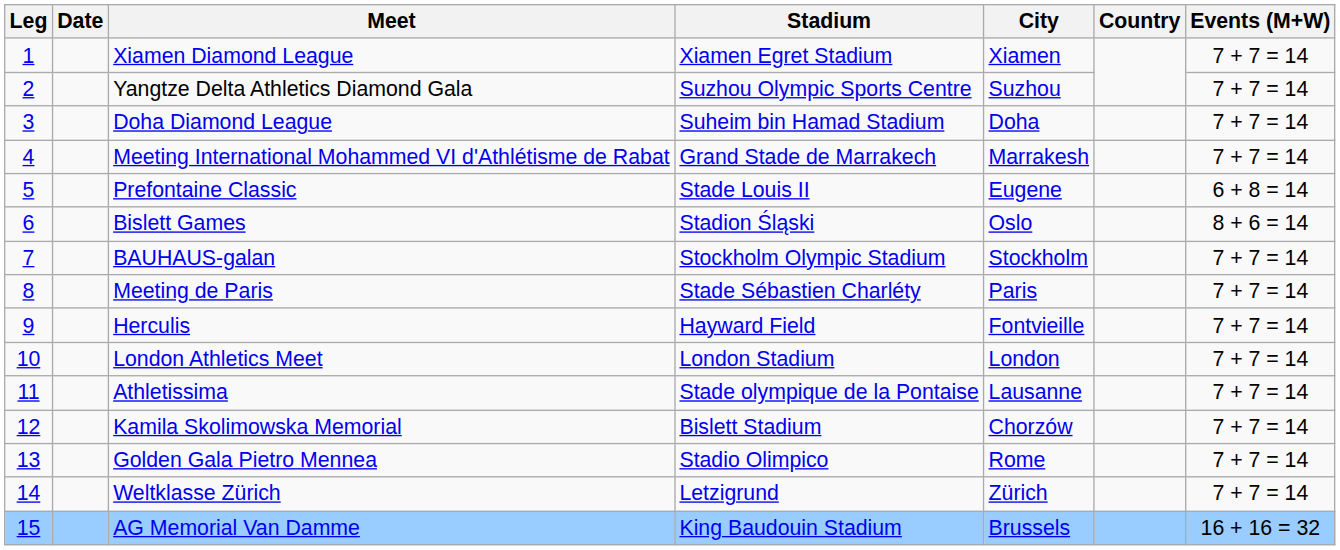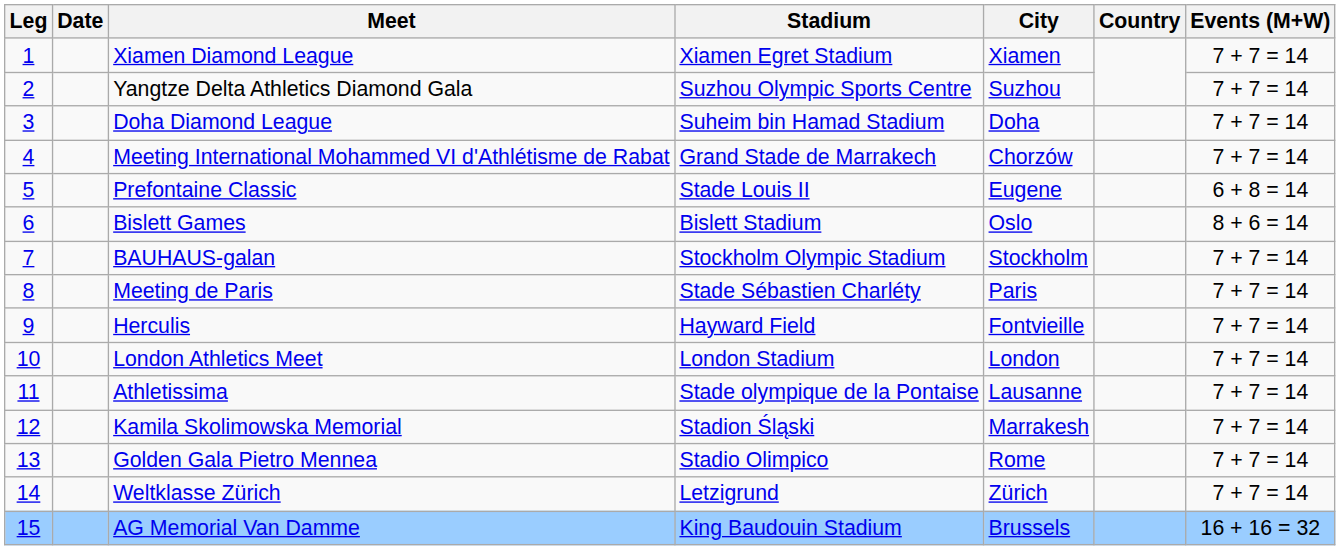 <table class="wikitable sortable">
 <tr>
 <th>Leg</th>
 <th>Date</th>
 <th>Meet</th>
 <th>Stadium</th>
 <th>City</th>
 <th>Country</th>
 <th>Events (M+W)</th>
 </tr>
 <tr>
 <td align=center><a href='#'>1</a></td>
 <td></td>
 <td><a href='#'>Xiamen Diamond League</a></td>
 <td><a href='#'>Xiamen Egret Stadium</a></td>
 <td><a href='#'>Xiamen</a></td>
 <td rowspan=2></td>
 <td align=center>7 + 7 = 14</td>
 </tr>
 <tr>
 <td align=center><a href='#'>2</a></td>
 <td></td>
 <td>Yangtze Delta Athletics Diamond Gala<br></td>
 <td><a href='#'>Suzhou Olympic Sports Centre</a></td>
 <td><a href='#'>Suzhou</a></td>
 <td align=center>7 + 7 = 14</td>
 </tr>
 <tr>
 <td align=center><a href='#'>3</a></td>
 <td></td>
 <td><a href='#'>Doha Diamond League</a></td>
 <td><a href='#'>Suheim bin Hamad Stadium</a></td>
 <td><a href='#'>Doha</a></td>
 <td></td>
 <td align=center>7 + 7 = 14</td>
 </tr>
 <tr>
 <td align=center><a href='#'>4</a></td>
 <td></td>
 <td><a href='#'>Meeting International Mohammed VI d'Athlétisme de Rabat</a></td>
 <td><a href='#'>Grand Stade de Marrakech</a></td>
-<td><a href='#'>Marrakesh</a></td>
+<td><a href='#'>Chorzów</a></td>
 <td></td>
 <td align=center>7 + 7 = 14</td>
 </tr>
 <tr>
 <td align=center><a href='#'>5</a></td>
 <td></td>
 <td><a href='#'>Prefontaine Classic</a></td>
 <td><a href='#'>Stade Louis II</a></td>
 <td><a href='#'>Eugene</a></td>
 <td></td>
 <td align=center>6 + 8 = 14</td>
 </tr>
 <tr>
 <td align=center><a href='#'>6</a></td>
 <td></td>
 <td><a href='#'>Bislett Games</a></td>
-<td><a href='#'>Stadion Śląski</a></td>
+<td><a href='#'>Bislett Stadium</a></td>
 <td><a href='#'>Oslo</a></td>
 <td></td>
 <td align=center>8 + 6 = 14</td>
 </tr>
 <tr>
 <td align=center><a href='#'>7</a></td>
 <td></td>
 <td><a href='#'>BAUHAUS-galan</a></td>
 <td><a href='#'>Stockholm Olympic Stadium</a></td>
 <td><a href='#'>Stockholm</a></td>
 <td></td>
 <td align=center>7 + 7 = 14</td>
 </tr>
 <tr>
 <td align=center><a href='#'>8</a></td>
 <td></td>
 <td><a href='#'>Meeting de Paris</a></td>
 <td><a href='#'>Stade Sébastien Charléty</a></td>
 <td><a href='#'>Paris</a></td>
 <td></td>
 <td align=center>7 + 7 = 14</td>
 </tr>
 <tr>
 <td align=center><a href='#'>9</a></td>
 <td></td>
 <td><a href='#'>Herculis</a></td>
 <td><a href='#'>Hayward Field</a></td>
 <td><a href='#'>Fontvieille</a></td>
 <td></td>
 <td align=center>7 + 7 = 14</td>
 </tr>
 <tr>
 <td align=center><a href='#'>10</a></td>
 <td></td>
 <td><a href='#'>London Athletics Meet</a></td>
 <td><a href='#'>London Stadium</a></td>
 <td><a href='#'>London</a></td>
 <td></td>
 <td align=center>7 + 7 = 14</td>
 </tr>
 <tr>
 <td align=center><a href='#'>11</a></td>
 <td></td>
 <td><a href='#'>Athletissima</a></td>
 <td><a href='#'>Stade olympique de la Pontaise</a></td>
 <td><a href='#'>Lausanne</a></td>
 <td></td>
 <td align=center>7 + 7 = 14</td>
 </tr>
 <tr>
 <td align=center><a href='#'>12</a></td>
 <td></td>
 <td><a href='#'>Kamila Skolimowska Memorial</a></td>
-<td><a href='#'>Bislett Stadium</a></td>
-<td><a href='#'>Chorzów</a></td>
+<td><a href='#'>Stadion Śląski</a></td>
+<td><a href='#'>Marrakesh</a></td>
 <td></td>
 <td align=center>7 + 7 = 14</td>
 </tr>
 <tr>
 <td align=center><a href='#'>13</a></td>
 <td></td>
 <td><a href='#'>Golden Gala Pietro Mennea</a></td>
 <td><a href='#'>Stadio Olimpico</a></td>
 <td><a href='#'>Rome</a></td>
 <td></td>
 <td align=center>7 + 7 = 14</td>
 </tr>
 <tr>
 <td align=center><a href='#'>14</a></td>
 <td></td>
 <td><a href='#'>Weltklasse Zürich</a></td>
 <td><a href='#'>Letzigrund</a></td>
 <td><a href='#'>Zürich</a></td>
 <td></td>
 <td align=center>7 + 7 = 14</td>
 </tr>
 <tr bgcolor=#9acdff>
 <td align=center><a href='#'>15</a></td>
 <td></td>
 <td><a href='#'>AG Memorial Van Damme</a></td>
 <td><a href='#'>King Baudouin Stadium</a></td>
 <td><a href='#'>Brussels</a></td>
 <td></td>
 <td align=center>16 + 16 = 32</td>
 </tr>
 </table>
